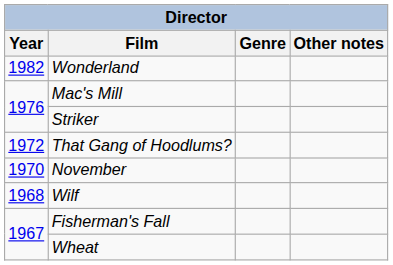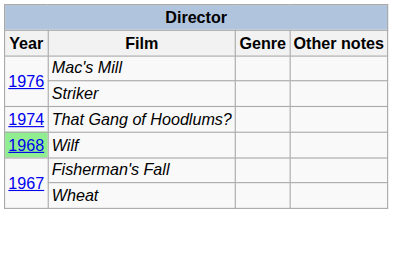 <table class="wikitable" style="font-size: 90%;">
 <tr>
 <th colspan="4" style="background: LightSteelBlue;">Director</th>
 </tr>
 <tr>
 <th>Year</th>
 <th>Film</th>
 <th>Genre</th>
 <th>Other notes</th>
-</tr>
-<tr>
-<td><a href='#'>1982</a></td>
-<td><em>Wonderland</em></td>
-<td></td>
-<td></td>
 </tr>
 <tr>
 <td rowspan="2"><a href='#'>1976</a></td>
 <td><em>Mac's Mill</em></td>
 <td></td>
 <td></td>
 </tr>
 <tr>
 <td><em>Striker</em></td>
 <td></td>
 <td></td>
 </tr>
 <tr>
-<td><a href='#'>1972</a></td>
+<td><a href='#'>1974</a></td>
 <td><em>That Gang of Hoodlums?</em></td>
 <td></td>
 <td></td>
 </tr>
 <tr>
-<td><a href='#'>1970</a></td>
-<td><em>November</em></td>
-<td></td>
-<td></td>
-</tr>
-<tr>
-<td><a href='#'>1968</a></td>
+<td style="background: lightgreen;"><a href='#'>1968</a></td>
 <td><em>Wilf</em></td>
 <td></td>
 <td></td>
 </tr>
 <tr>
 <td rowspan="2"><a href='#'>1967</a></td>
 <td><em>Fisherman's Fall</em></td>
 <td></td>
 <td></td>
 </tr>
 <tr>
 <td><em>Wheat</em></td>
 <td></td>
 <td></td>
 </tr>
 </table>
